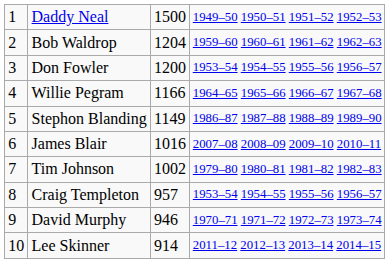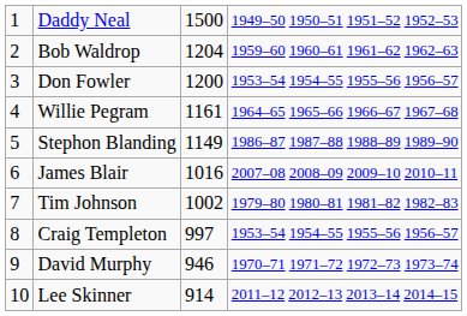 <table class="wikitable">
 <tr>
 </tr>
 <tr>
 <td>1</td>
 <td><a href='#'>Daddy Neal</a></td>
 <td>1500</td>
 <td style="font-size:80%;"><a href='#'>1949–50</a> <a href='#'>1950–51</a> <a href='#'>1951–52</a> <a href='#'>1952–53</a></td>
 </tr>
 <tr>
 <td>2</td>
 <td>Bob Waldrop</td>
 <td>1204</td>
 <td style="font-size:80%;"><a href='#'>1959–60</a> <a href='#'>1960–61</a> <a href='#'>1961–62</a> <a href='#'>1962–63</a></td>
 </tr>
 <tr>
 <td>3</td>
 <td>Don Fowler</td>
 <td>1200</td>
 <td style="font-size:80%;"><a href='#'>1953–54</a> <a href='#'>1954–55</a> <a href='#'>1955–56</a> <a href='#'>1956–57</a></td>
 </tr>
 <tr>
 <td>4</td>
 <td>Willie Pegram</td>
-<td>1166</td>
+<td>1161</td>
 <td style="font-size:80%;"><a href='#'>1964–65</a> <a href='#'>1965–66</a> <a href='#'>1966–67</a> <a href='#'>1967–68</a></td>
 </tr>
 <tr>
 <td>5</td>
 <td>Stephon Blanding</td>
 <td>1149</td>
 <td style="font-size:80%;"><a href='#'>1986–87</a> <a href='#'>1987–88</a> <a href='#'>1988–89</a> <a href='#'>1989–90</a></td>
 </tr>
 <tr>
 <td>6</td>
 <td>James Blair</td>
 <td>1016</td>
 <td style="font-size:80%;"><a href='#'>2007–08</a> <a href='#'>2008–09</a> <a href='#'>2009–10</a> <a href='#'>2010–11</a></td>
 </tr>
 <tr>
 <td>7</td>
 <td>Tim Johnson</td>
 <td>1002</td>
 <td style="font-size:80%;"><a href='#'>1979–80</a> <a href='#'>1980–81</a> <a href='#'>1981–82</a> <a href='#'>1982–83</a></td>
 </tr>
 <tr>
 <td>8</td>
 <td>Craig Templeton</td>
-<td>957</td>
+<td>997</td>
 <td style="font-size:80%;"><a href='#'>1953–54</a> <a href='#'>1954–55</a> <a href='#'>1955–56</a> <a href='#'>1956–57</a></td>
 </tr>
 <tr>
 <td>9</td>
 <td>David Murphy</td>
 <td>946</td>
 <td style="font-size:80%;"><a href='#'>1970–71</a> <a href='#'>1971–72</a> <a href='#'>1972–73</a> <a href='#'>1973–74</a></td>
 </tr>
 <tr>
 <td>10</td>
 <td>Lee Skinner</td>
 <td>914</td>
 <td style="font-size:80%;"><a href='#'>2011–12</a> <a href='#'>2012–13</a> <a href='#'>2013–14</a> <a href='#'>2014–15</a></td>
 </tr>
 </table>
